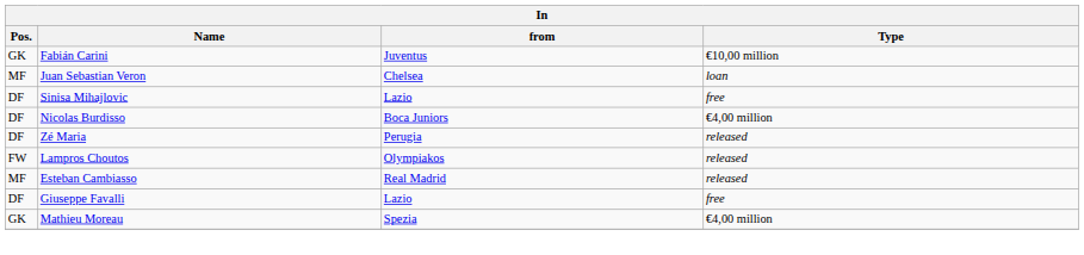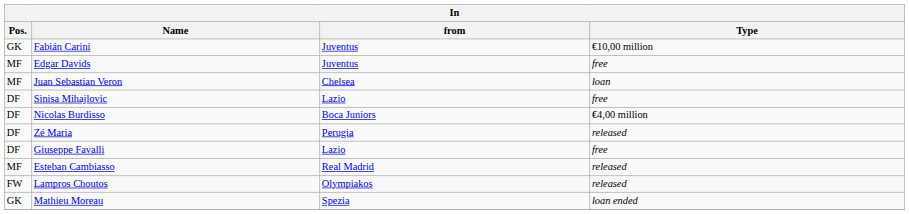 <table class="wikitable" style="font-size:90%;width:99%;">
 <tr>
 <th colspan="4">In</th>
 </tr>
 <tr>
 <th width=3%>Pos.</th>
 <th width=32%>Name</th>
 <th width=30%>from</th>
 <th width=35%>Type</th>
 </tr>
 <tr>
 <td>GK</td>
 <td><a href='#'>Fabián Carini</a></td>
 <td><a href='#'>Juventus</a></td>
 <td>€10,00 million</td>
+</tr>
+<tr>
+<td>MF</td>
+<td><a href='#'>Edgar Davids</a></td>
+<td><a href='#'>Juventus</a></td>
+<td><em>free</em></td>
 </tr>
 <tr>
 <td>MF</td>
 <td><a href='#'>Juan Sebastian Veron</a></td>
 <td><a href='#'>Chelsea</a></td>
 <td><em>loan</em></td>
 </tr>
 <tr>
 <td>DF</td>
 <td><a href='#'>Sinisa Mihajlovic</a></td>
 <td><a href='#'>Lazio</a></td>
 <td><em>free</em></td>
 </tr>
 <tr>
 <td>DF</td>
 <td><a href='#'>Nicolas Burdisso</a></td>
 <td><a href='#'>Boca Juniors</a></td>
 <td>€4,00 million</td>
 </tr>
 <tr>
 <td>DF</td>
 <td><a href='#'>Zé Maria</a></td>
 <td><a href='#'>Perugia</a></td>
 <td><em>released</em></td>
 </tr>
 <tr>
-<td>FW</td>
-<td><a href='#'>Lampros Choutos</a></td>
-<td><a href='#'>Olympiakos</a></td>
-<td><em>released</em></td>
+<td>DF</td>
+<td><a href='#'>Giuseppe Favalli</a></td>
+<td><a href='#'>Lazio</a></td>
+<td><em>free</em></td>
 </tr>
 <tr>
 <td>MF</td>
 <td><a href='#'>Esteban Cambiasso</a></td>
 <td><a href='#'>Real Madrid</a></td>
 <td><em>released</em></td>
 </tr>
 <tr>
-<td>DF</td>
-<td><a href='#'>Giuseppe Favalli</a></td>
-<td><a href='#'>Lazio</a></td>
-<td><em>free</em></td>
+<td>FW</td>
+<td><a href='#'>Lampros Choutos</a></td>
+<td><a href='#'>Olympiakos</a></td>
+<td><em>released</em></td>
 </tr>
 <tr>
 <td>GK</td>
 <td><a href='#'>Mathieu Moreau</a></td>
 <td><a href='#'>Spezia</a></td>
-<td>€4,00 million</td>
+<td><em>loan ended</em></td>
 </tr>
 <tr>
 </tr>
 </table>
